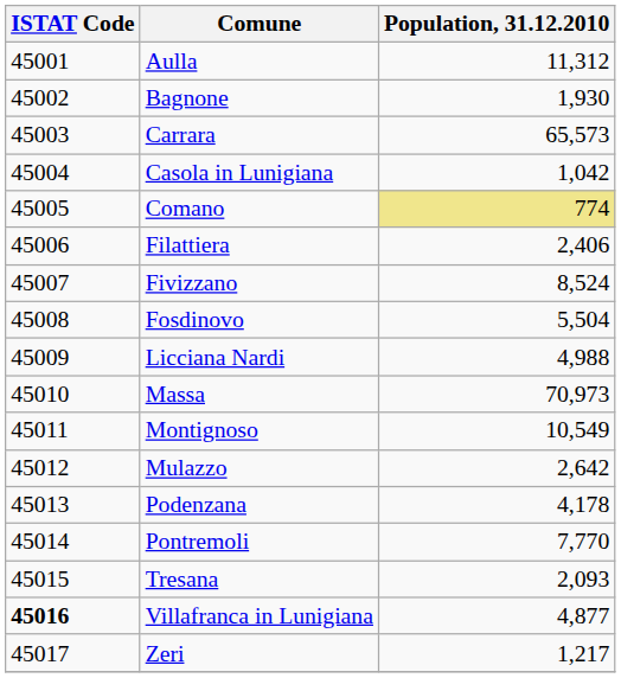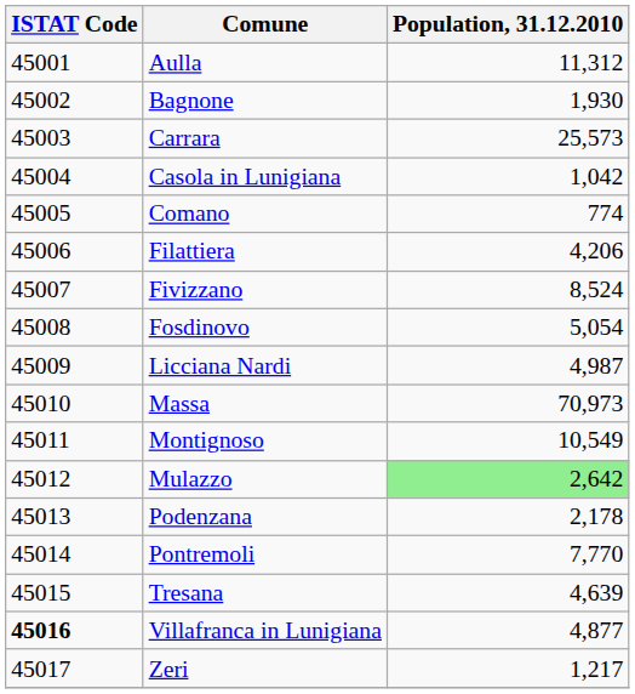 <table class="wikitable sortable">
 <tr>
 <th><a href='#'>ISTAT</a> Code</th>
 <th>Comune</th>
 <th>Population, 31.12.2010</th>
 </tr>
 <tr>
 <td>45001</td>
 <td><a href='#'>Aulla</a></td>
 <td align="right">11,312</td>
 </tr>
 <tr>
 <td>45002</td>
 <td><a href='#'>Bagnone</a></td>
 <td align="right">1,930</td>
 </tr>
 <tr>
 <td>45003</td>
 <td><a href='#'>Carrara</a></td>
-<td align="right">65,573</td>
+<td align="right">25,573</td>
 </tr>
 <tr>
 <td>45004</td>
 <td><a href='#'>Casola in Lunigiana</a></td>
 <td align="right">1,042</td>
 </tr>
 <tr>
 <td>45005</td>
 <td><a href='#'>Comano</a></td>
-<td align="right" style="background: khaki;">774</td>
+<td align="right">774</td>
 </tr>
 <tr>
 <td>45006</td>
 <td><a href='#'>Filattiera</a></td>
-<td align="right">2,406</td>
+<td align="right">4,206</td>
 </tr>
 <tr>
 <td>45007</td>
 <td><a href='#'>Fivizzano</a></td>
 <td align="right">8,524</td>
 </tr>
 <tr>
 <td>45008</td>
 <td><a href='#'>Fosdinovo</a></td>
-<td align="right">5,504</td>
+<td align="right">5,054</td>
 </tr>
 <tr>
 <td>45009</td>
 <td><a href='#'>Licciana Nardi</a></td>
-<td align="right">4,988</td>
+<td align="right">4,987</td>
 </tr>
 <tr>
 <td>45010</td>
 <td><a href='#'>Massa</a></td>
 <td align="right">70,973</td>
 </tr>
 <tr>
 <td>45011</td>
 <td><a href='#'>Montignoso</a></td>
 <td align="right">10,549</td>
 </tr>
 <tr>
 <td>45012</td>
 <td><a href='#'>Mulazzo</a></td>
-<td align="right">2,642</td>
+<td align="right" style="background: lightgreen;">2,642</td>
 </tr>
 <tr>
 <td>45013</td>
 <td><a href='#'>Podenzana</a></td>
-<td align="right">4,178</td>
+<td align="right">2,178</td>
 </tr>
 <tr>
 <td>45014</td>
 <td><a href='#'>Pontremoli</a></td>
 <td align="right">7,770</td>
 </tr>
 <tr>
 <td>45015</td>
 <td><a href='#'>Tresana</a></td>
-<td align="right">2,093</td>
+<td align="right">4,639</td>
 </tr>
 <tr>
 <td><strong>45016</strong></td>
 <td><a href='#'>Villafranca in Lunigiana</a></td>
 <td align="right">4,877</td>
 </tr>
 <tr>
 <td>45017</td>
 <td><a href='#'>Zeri</a></td>
 <td align="right">1,217</td>
 </tr>
 <tr>
 </tr>
 </table>
